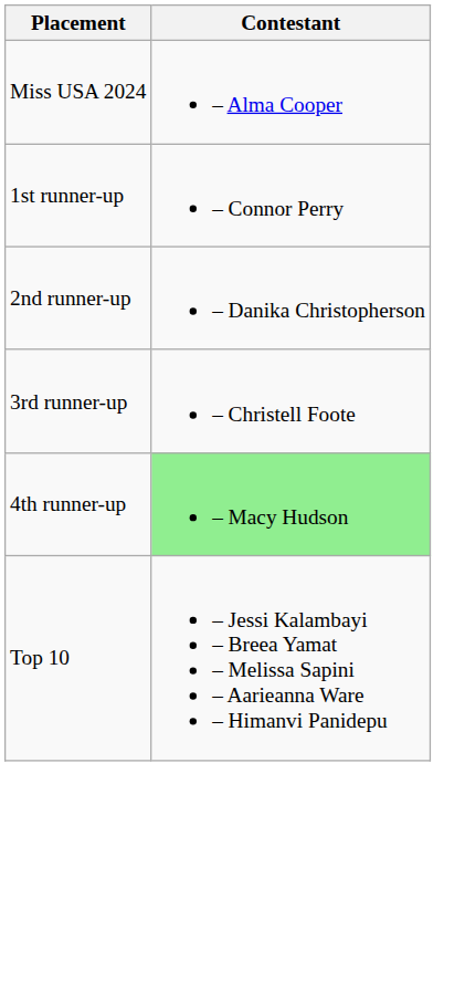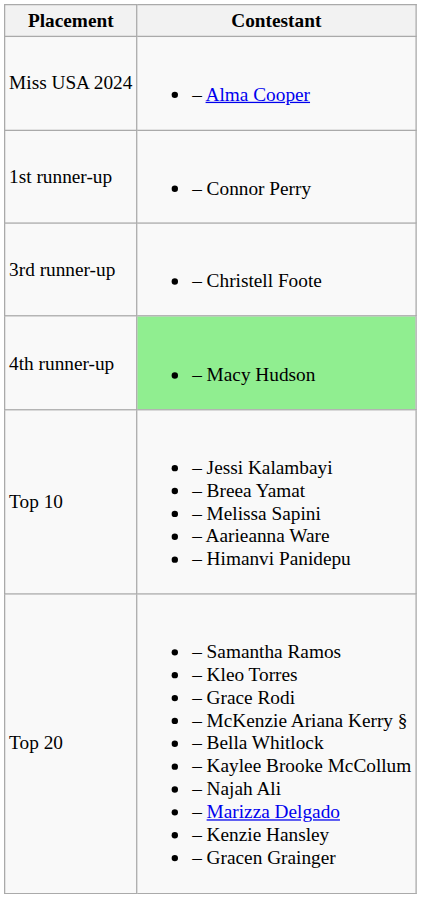 <table class="wikitable sortable" style="font-size: 95%;">
 <tr>
 <th>Placement</th>
 <th>Contestant</th>
 </tr>
 <tr>
 <td>Miss USA 2024</td>
 <td><br><ul><li> – <a href='#'>Alma Cooper</a></li></ul></td>
 </tr>
 <tr>
 <td>1st runner-up</td>
 <td><br><ul><li> – Connor Perry</li></ul></td>
 </tr>
 <tr>
-<td>2nd runner-up</td>
-<td><br><ul><li> – Danika Christopherson</li></ul></td>
-</tr>
-<tr>
 <td>3rd runner-up</td>
 <td><br><ul><li> – Christell Foote</li></ul></td>
 </tr>
 <tr>
 <td>4th runner-up</td>
 <td style="background: lightgreen;"><br><ul><li> – Macy Hudson</li></ul></td>
 </tr>
 <tr>
 <td>Top 10</td>
 <td><br><ul><li> – Jessi Kalambayi</li><li> – Breea Yamat</li><li> – Melissa Sapini</li><li> – Aarieanna Ware</li><li> – Himanvi Panidepu</li></ul></td>
 </tr>
+<tr>
+<td>Top 20</td>
+<td><br><ul><li> – Samantha Ramos</li><li> – Kleo Torres</li><li> – Grace Rodi</li><li> – McKenzie Ariana Kerry §</li><li> – Bella Whitlock</li><li> – Kaylee Brooke McCollum</li><li> – Najah Ali</li><li> – <a href='#'>Marizza Delgado</a></li><li> – Kenzie Hansley</li><li> – Gracen Grainger</li></ul></td>
+</tr>
 </table>
